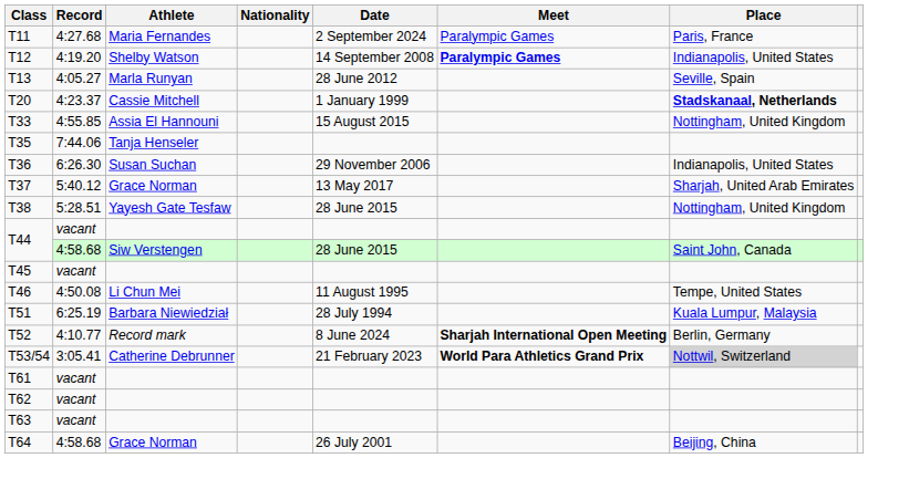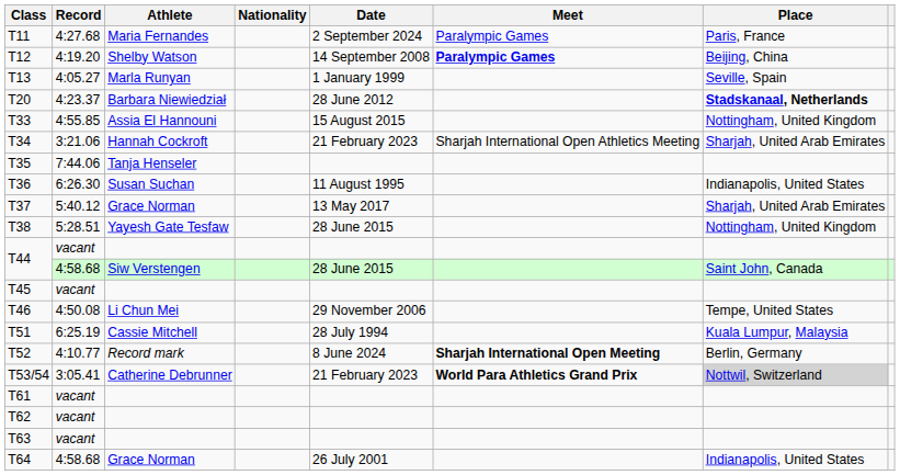 <table class="wikitable">
 <tr>
 <th>Class</th>
 <th>Record</th>
 <th>Athlete</th>
 <th>Nationality</th>
 <th>Date</th>
 <th>Meet</th>
 <th>Place</th>
 <th></th>
 </tr>
 <tr>
 <td>T11</td>
 <td>4:27.68</td>
 <td><a href='#'>Maria Fernandes</a></td>
 <td></td>
 <td>2 September 2024</td>
 <td><a href='#'>Paralympic Games</a></td>
 <td><a href='#'>Paris</a>, France</td>
 <td></td>
 </tr>
 <tr>
 <td>T12</td>
 <td>4:19.20</td>
 <td><a href='#'>Shelby Watson</a></td>
 <td></td>
 <td>14 September 2008</td>
 <td><strong><a href='#'>Paralympic Games</a></strong></td>
-<td><a href='#'>Indianapolis</a>, United States</td>
+<td><a href='#'>Beijing</a>, China</td>
 <td></td>
 </tr>
 <tr>
 <td>T13</td>
 <td>4:05.27</td>
 <td><a href='#'>Marla Runyan</a></td>
 <td></td>
-<td>28 June 2012</td>
+<td>1 January 1999</td>
 <td></td>
 <td><a href='#'>Seville</a>, Spain</td>
 <td></td>
 </tr>
 <tr>
 <td>T20</td>
 <td>4:23.37</td>
-<td><a href='#'>Cassie Mitchell</a></td>
+<td><a href='#'>Barbara Niewiedział</a></td>
 <td></td>
-<td>1 January 1999</td>
+<td>28 June 2012</td>
 <td></td>
 <td><strong><a href='#'>Stadskanaal</a>, Netherlands</strong></td>
 <td></td>
 </tr>
 <tr>
 <td>T33</td>
 <td>4:55.85</td>
 <td><a href='#'>Assia El Hannouni</a></td>
 <td></td>
 <td>15 August 2015</td>
 <td></td>
 <td><a href='#'>Nottingham</a>, United Kingdom</td>
+<td></td>
+</tr>
+<tr>
+<td>T34</td>
+<td>3:21.06</td>
+<td><a href='#'>Hannah Cockroft</a></td>
+<td></td>
+<td>21 February 2023</td>
+<td>Sharjah International Open Athletics Meeting</td>
+<td><a href='#'>Sharjah</a>, United Arab Emirates</td>
 <td></td>
 </tr>
 <tr>
 <td>T35</td>
 <td>7:44.06</td>
 <td><a href='#'>Tanja Henseler</a></td>
 <td></td>
 <td></td>
 <td></td>
 <td></td>
 <td></td>
 </tr>
 <tr>
 <td>T36</td>
 <td>6:26.30</td>
 <td><a href='#'>Susan Suchan</a></td>
 <td></td>
-<td>29 November 2006</td>
+<td>11 August 1995</td>
 <td></td>
 <td>Indianapolis, United States</td>
 <td></td>
 </tr>
 <tr>
 <td>T37</td>
 <td>5:40.12</td>
 <td><a href='#'>Grace Norman</a></td>
 <td></td>
 <td>13 May 2017</td>
 <td></td>
 <td><a href='#'>Sharjah</a>, United Arab Emirates</td>
 <td></td>
 </tr>
 <tr>
 <td>T38</td>
 <td>5:28.51</td>
 <td><a href='#'>Yayesh Gate Tesfaw</a></td>
 <td></td>
 <td>28 June 2015</td>
 <td></td>
 <td><a href='#'>Nottingham</a>, United Kingdom</td>
 <td></td>
 </tr>
 <tr>
 <td rowspan=2>T44</td>
 <td><em>vacant</em></td>
 <td></td>
 <td></td>
 <td></td>
 <td></td>
 <td></td>
 <td></td>
 </tr>
 <tr bgcolor=#D2FFD2>
 <td>4:58.68</td>
 <td><a href='#'>Siw Verstengen</a></td>
 <td></td>
 <td>28 June 2015</td>
 <td></td>
 <td><a href='#'>Saint John</a>, Canada</td>
 <td></td>
 </tr>
 <tr>
 <td>T45</td>
 <td><em>vacant</em></td>
 <td></td>
 <td></td>
 <td></td>
 <td></td>
 <td></td>
 <td></td>
 </tr>
 <tr>
 <td>T46</td>
 <td>4:50.08</td>
 <td><a href='#'>Li Chun Mei</a></td>
 <td></td>
-<td>11 August 1995</td>
+<td>29 November 2006</td>
 <td></td>
 <td>Tempe, United States</td>
 <td></td>
 </tr>
 <tr>
 <td>T51</td>
 <td>6:25.19</td>
-<td><a href='#'>Barbara Niewiedział</a></td>
+<td><a href='#'>Cassie Mitchell</a></td>
 <td></td>
 <td>28 July 1994</td>
 <td></td>
 <td><a href='#'>Kuala Lumpur</a>, <a href='#'>Malaysia</a></td>
 <td></td>
 </tr>
 <tr>
 <td>T52</td>
 <td>4:10.77</td>
 <td><em>Record mark</em></td>
 <td></td>
 <td>8 June 2024</td>
 <td><strong>Sharjah International Open Meeting</strong></td>
 <td>Berlin, Germany</td>
 <td></td>
 </tr>
 <tr>
 <td>T53/54</td>
 <td>3:05.41</td>
 <td><a href='#'>Catherine Debrunner</a></td>
 <td></td>
 <td>21 February 2023</td>
 <td><strong>World Para Athletics Grand Prix</strong></td>
 <td style="background: lightgrey;"><a href='#'>Nottwil</a>, Switzerland</td>
 <td></td>
 </tr>
 <tr>
 <td>T61</td>
 <td><em>vacant</em></td>
 <td></td>
 <td></td>
 <td></td>
 <td></td>
 <td></td>
 <td></td>
 </tr>
 <tr>
 <td>T62</td>
 <td><em>vacant</em></td>
 <td></td>
 <td></td>
 <td></td>
 <td></td>
 <td></td>
 <td></td>
 </tr>
 <tr>
 <td>T63</td>
 <td><em>vacant</em></td>
 <td></td>
 <td></td>
 <td></td>
 <td></td>
 <td></td>
 <td></td>
 </tr>
 <tr>
 <td>T64</td>
 <td>4:58.68</td>
 <td><a href='#'>Grace Norman</a></td>
 <td></td>
 <td>26 July 2001</td>
 <td></td>
-<td><a href='#'>Beijing</a>, China</td>
+<td><a href='#'>Indianapolis</a>, United States</td>
 <td></td>
 </tr>
 </table>
